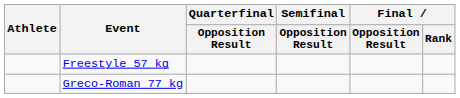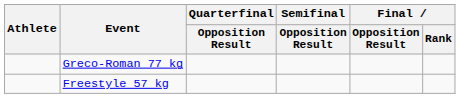 <table class=wikitable style=font-size:90%;text-align:center>
 <tr>
 <th rowspan=2>Athlete</th>
 <th rowspan=2>Event</th>
 <th>Quarterfinal</th>
 <th>Semifinal</th>
 <th colspan=2>Final / </th>
 </tr>
 <tr style=font-size:95%>
 <th>Opposition<br>Result</th>
 <th>Opposition<br>Result</th>
 <th>Opposition<br>Result</th>
 <th>Rank</th>
 </tr>
 <tr>
 <td align=left></td>
-<td align=left><a href='#'>Freestyle 57 kg</a></td>
+<td align=left><a href='#'>Greco-Roman 77 kg</a></td>
 <td></td>
 <td></td>
 <td></td>
 <td></td>
 </tr>
 <tr>
 <td align=left></td>
-<td align=left><a href='#'>Greco-Roman 77 kg</a></td>
+<td align=left><a href='#'>Freestyle 57 kg</a></td>
 <td></td>
 <td></td>
 <td></td>
 <td></td>
 </tr>
 </table>
